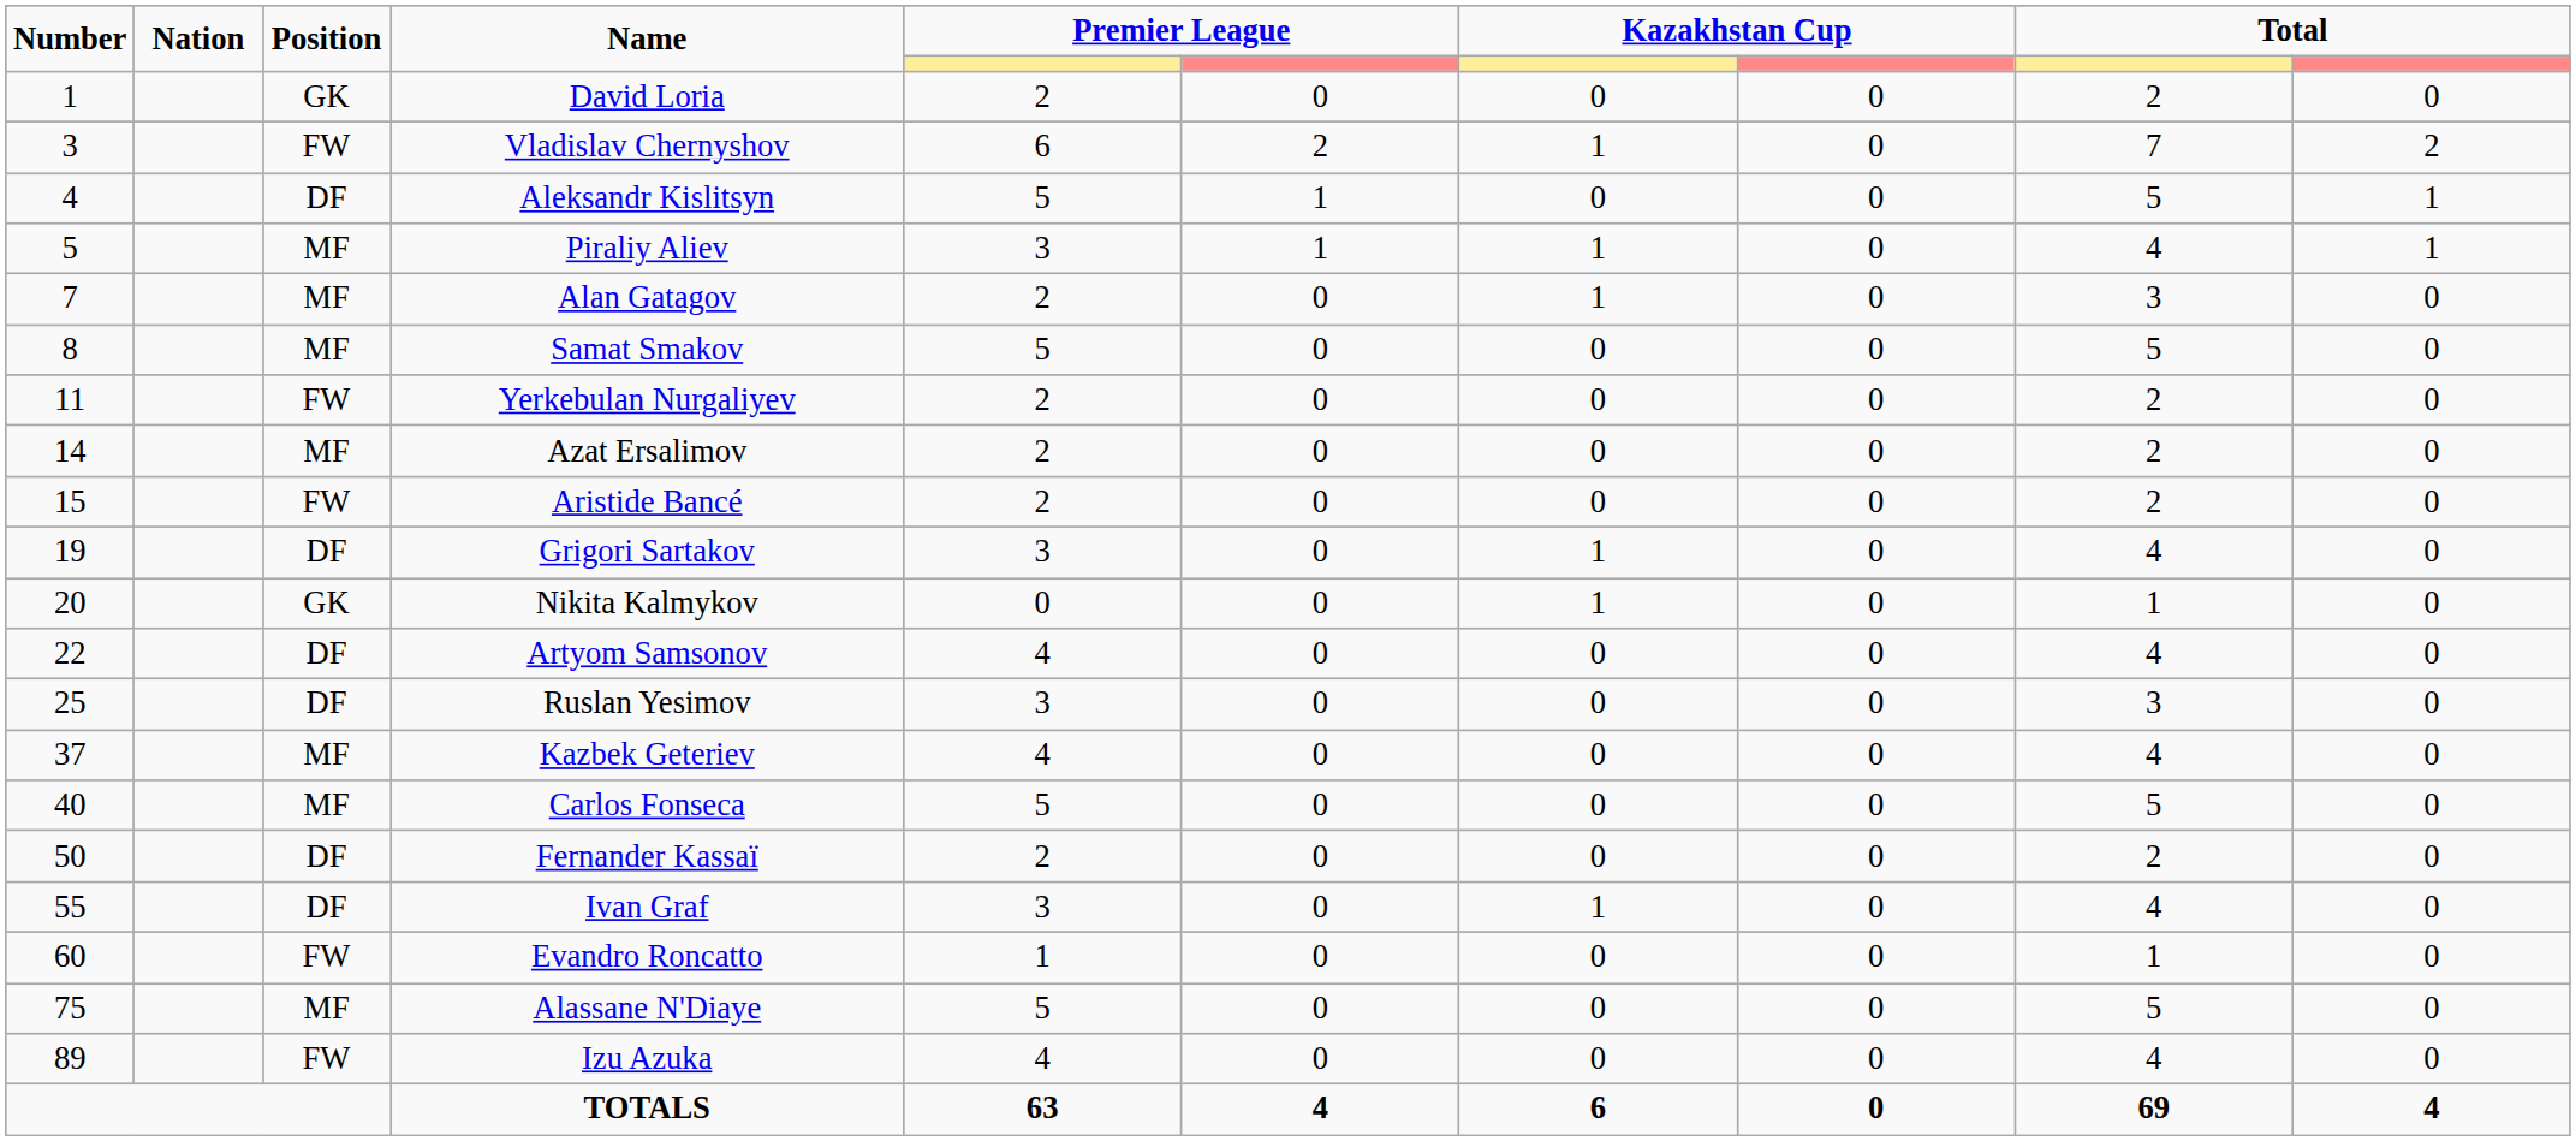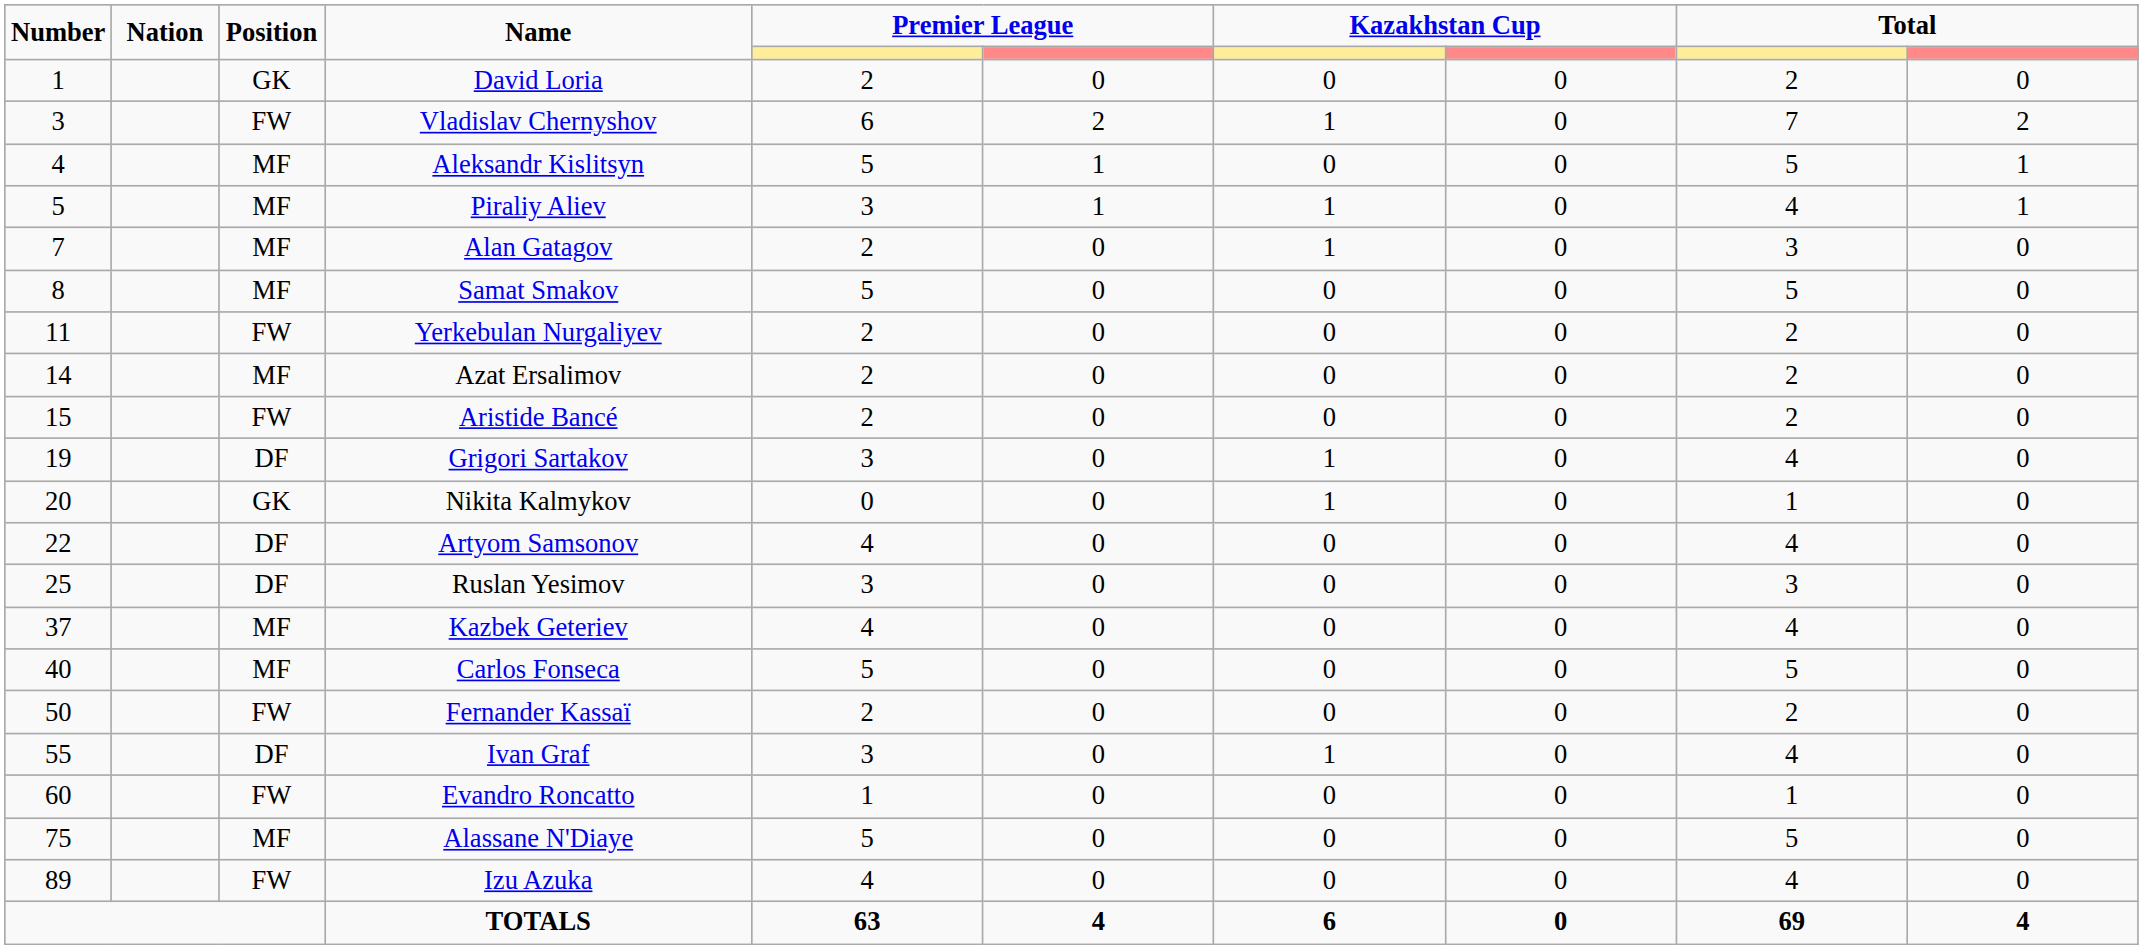 <table class="wikitable" style="text-align:center;">
 <tr>
 <td rowspan="2"  style="width:5%; text-align:center;"><strong>Number</strong></td>
 <td rowspan="2"  style="width:5%; text-align:center;"><strong>Nation</strong></td>
 <td rowspan="2"  style="width:5%; text-align:center;"><strong>Position</strong></td>
 <td rowspan="2"  style="width:20%; text-align:center;"><strong>Name</strong></td>
 <td colspan="2" style="text-align:center;"><strong><a href='#'>Premier League</a></strong></td>
 <td colspan="2" style="text-align:center;"><strong><a href='#'>Kazakhstan Cup</a></strong></td>
 <td colspan="2" style="text-align:center;"><strong>Total</strong></td>
 </tr>
 <tr>
 <th style="width:60px; background:#fe9;"></th>
 <th style="width:60px; background:#ff8888;"></th>
 <th style="width:60px; background:#fe9;"></th>
 <th style="width:60px; background:#ff8888;"></th>
 <th style="width:60px; background:#fe9;"></th>
 <th style="width:60px; background:#ff8888;"></th>
 </tr>
 <tr>
 <td>1</td>
 <td></td>
 <td>GK</td>
 <td><a href='#'>David Loria</a></td>
 <td>2</td>
 <td>0</td>
 <td>0</td>
 <td>0</td>
 <td>2</td>
 <td>0</td>
 </tr>
 <tr>
 <td>3</td>
 <td></td>
 <td>FW</td>
 <td><a href='#'>Vladislav Chernyshov</a></td>
 <td>6</td>
 <td>2</td>
 <td>1</td>
 <td>0</td>
 <td>7</td>
 <td>2</td>
 </tr>
 <tr>
 <td>4</td>
 <td></td>
-<td>DF</td>
+<td>MF</td>
 <td><a href='#'>Aleksandr Kislitsyn</a></td>
 <td>5</td>
 <td>1</td>
 <td>0</td>
 <td>0</td>
 <td>5</td>
 <td>1</td>
 </tr>
 <tr>
 <td>5</td>
 <td></td>
 <td>MF</td>
 <td><a href='#'>Piraliy Aliev</a></td>
 <td>3</td>
 <td>1</td>
 <td>1</td>
 <td>0</td>
 <td>4</td>
 <td>1</td>
 </tr>
 <tr>
 <td>7</td>
 <td></td>
 <td>MF</td>
 <td><a href='#'>Alan Gatagov</a></td>
 <td>2</td>
 <td>0</td>
 <td>1</td>
 <td>0</td>
 <td>3</td>
 <td>0</td>
 </tr>
 <tr>
 <td>8</td>
 <td></td>
 <td>MF</td>
 <td><a href='#'>Samat Smakov</a></td>
 <td>5</td>
 <td>0</td>
 <td>0</td>
 <td>0</td>
 <td>5</td>
 <td>0</td>
 </tr>
 <tr>
 <td>11</td>
 <td></td>
 <td>FW</td>
 <td><a href='#'>Yerkebulan Nurgaliyev</a></td>
 <td>2</td>
 <td>0</td>
 <td>0</td>
 <td>0</td>
 <td>2</td>
 <td>0</td>
 </tr>
 <tr>
 <td>14</td>
 <td></td>
 <td>MF</td>
 <td>Azat Ersalimov</td>
 <td>2</td>
 <td>0</td>
 <td>0</td>
 <td>0</td>
 <td>2</td>
 <td>0</td>
 </tr>
 <tr>
 <td>15</td>
 <td></td>
 <td>FW</td>
 <td><a href='#'>Aristide Bancé</a></td>
 <td>2</td>
 <td>0</td>
 <td>0</td>
 <td>0</td>
 <td>2</td>
 <td>0</td>
 </tr>
 <tr>
 <td>19</td>
 <td></td>
 <td>DF</td>
 <td><a href='#'>Grigori Sartakov</a></td>
 <td>3</td>
 <td>0</td>
 <td>1</td>
 <td>0</td>
 <td>4</td>
 <td>0</td>
 </tr>
 <tr>
 <td>20</td>
 <td></td>
 <td>GK</td>
 <td>Nikita Kalmykov</td>
 <td>0</td>
 <td>0</td>
 <td>1</td>
 <td>0</td>
 <td>1</td>
 <td>0</td>
 </tr>
 <tr>
 <td>22</td>
 <td></td>
 <td>DF</td>
 <td><a href='#'>Artyom Samsonov</a></td>
 <td>4</td>
 <td>0</td>
 <td>0</td>
 <td>0</td>
 <td>4</td>
 <td>0</td>
 </tr>
 <tr>
 <td>25</td>
 <td></td>
 <td>DF</td>
 <td>Ruslan Yesimov</td>
 <td>3</td>
 <td>0</td>
 <td>0</td>
 <td>0</td>
 <td>3</td>
 <td>0</td>
 </tr>
 <tr>
 <td>37</td>
 <td></td>
 <td>MF</td>
 <td><a href='#'>Kazbek Geteriev</a></td>
 <td>4</td>
 <td>0</td>
 <td>0</td>
 <td>0</td>
 <td>4</td>
 <td>0</td>
 </tr>
 <tr>
 <td>40</td>
 <td></td>
 <td>MF</td>
 <td><a href='#'>Carlos Fonseca</a></td>
 <td>5</td>
 <td>0</td>
 <td>0</td>
 <td>0</td>
 <td>5</td>
 <td>0</td>
 </tr>
 <tr>
 <td>50</td>
 <td></td>
-<td>DF</td>
+<td>FW</td>
 <td><a href='#'>Fernander Kassaï</a></td>
 <td>2</td>
 <td>0</td>
 <td>0</td>
 <td>0</td>
 <td>2</td>
 <td>0</td>
 </tr>
 <tr>
 <td>55</td>
 <td></td>
 <td>DF</td>
 <td><a href='#'>Ivan Graf</a></td>
 <td>3</td>
 <td>0</td>
 <td>1</td>
 <td>0</td>
 <td>4</td>
 <td>0</td>
 </tr>
 <tr>
 <td>60</td>
 <td></td>
 <td>FW</td>
 <td><a href='#'>Evandro Roncatto</a></td>
 <td>1</td>
 <td>0</td>
 <td>0</td>
 <td>0</td>
 <td>1</td>
 <td>0</td>
 </tr>
 <tr>
 <td>75</td>
 <td></td>
 <td>MF</td>
 <td><a href='#'>Alassane N'Diaye</a></td>
 <td>5</td>
 <td>0</td>
 <td>0</td>
 <td>0</td>
 <td>5</td>
 <td>0</td>
 </tr>
 <tr>
 <td>89</td>
 <td></td>
 <td>FW</td>
 <td><a href='#'>Izu Azuka</a></td>
 <td>4</td>
 <td>0</td>
 <td>0</td>
 <td>0</td>
 <td>4</td>
 <td>0</td>
 </tr>
 <tr>
 <td colspan="3"></td>
 <td><strong>TOTALS</strong></td>
 <td><strong>63</strong></td>
 <td><strong>4</strong></td>
 <td><strong>6</strong></td>
 <td><strong>0</strong></td>
 <td><strong>69</strong></td>
 <td><strong>4</strong></td>
 </tr>
 </table>
